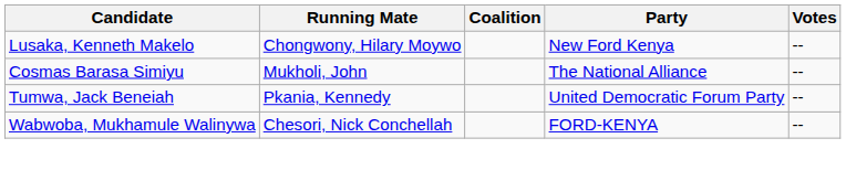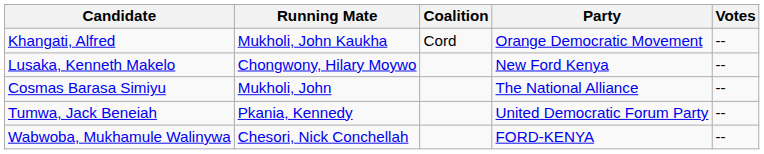 <table class="wikitable sortable">
 <tr>
 <th>Candidate</th>
 <th>Running Mate</th>
 <th>Coalition</th>
 <th>Party</th>
 <th>Votes</th>
+</tr>
+<tr>
+<td><a href='#'>Khangati, Alfred</a></td>
+<td><a href='#'>Mukholi, John Kaukha</a></td>
+<td>Cord</td>
+<td><a href='#'>Orange Democratic Movement</a></td>
+<td>--</td>
 </tr>
 <tr>
 <td><a href='#'>Lusaka, Kenneth Makelo</a></td>
 <td><a href='#'>Chongwony, Hilary Moywo</a></td>
 <td></td>
 <td><a href='#'>New Ford Kenya</a></td>
 <td>--</td>
 </tr>
 <tr>
 <td><a href='#'>Cosmas Barasa Simiyu</a></td>
 <td><a href='#'>Mukholi, John</a></td>
 <td></td>
 <td><a href='#'>The National Alliance</a></td>
 <td>--</td>
 </tr>
 <tr>
 <td><a href='#'>Tumwa, Jack Beneiah</a></td>
 <td><a href='#'>Pkania, Kennedy</a></td>
 <td></td>
 <td><a href='#'>United Democratic Forum Party</a></td>
 <td>--</td>
 </tr>
 <tr>
 <td><a href='#'>Wabwoba, Mukhamule Walinywa</a></td>
 <td><a href='#'>Chesori, Nick Conchellah</a></td>
 <td></td>
 <td><a href='#'>FORD-KENYA</a></td>
 <td>--</td>
 </tr>
 </table>
